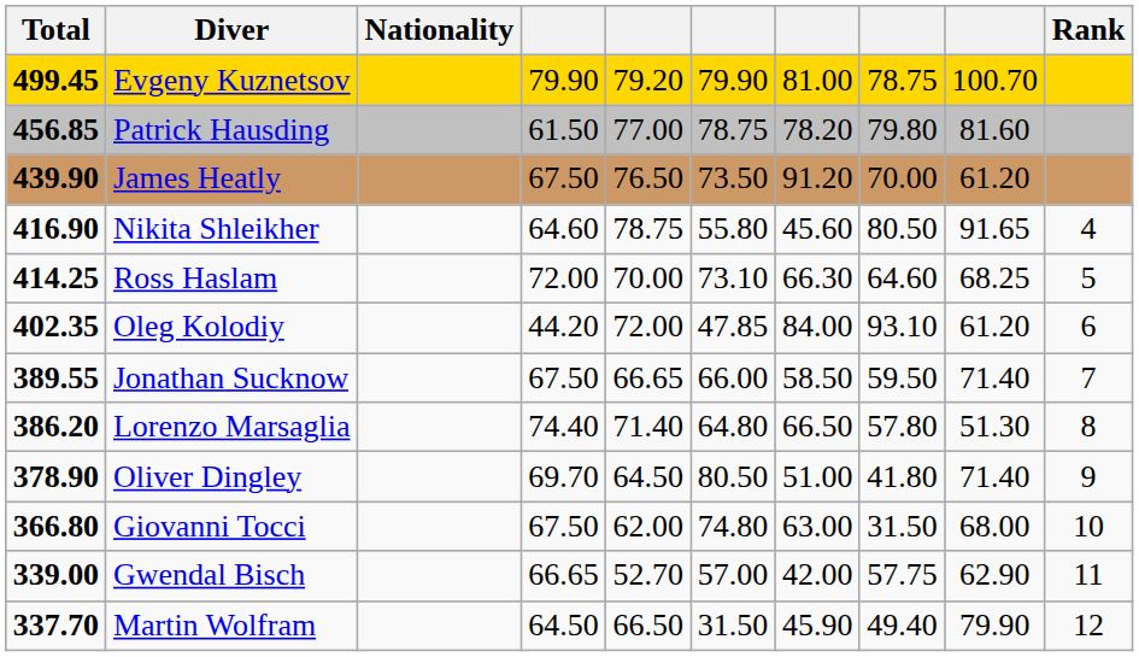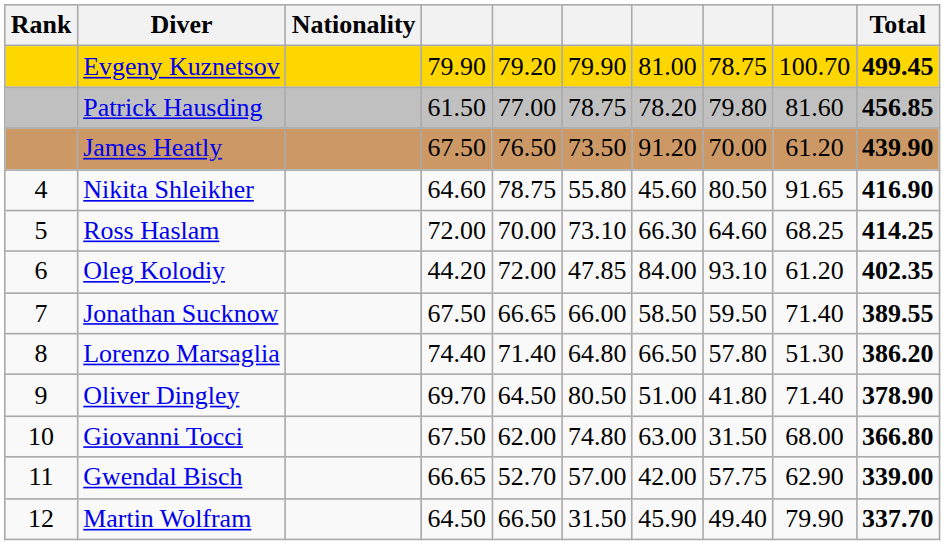 <table class="wikitable" style="text-align:center">
 <tr>
-<th>Total</th>
+<th>Rank</th>
 <th>Diver</th>
 <th>Nationality</th>
 <th></th>
 <th></th>
 <th></th>
 <th></th>
 <th></th>
 <th></th>
-<th>Rank</th>
+<th>Total</th>
 </tr>
 <tr bgcolor=gold>
-<td><strong>499.45</strong></td>
+<td></td>
 <td align=left><a href='#'>Evgeny Kuznetsov</a></td>
 <td align=left></td>
 <td>79.90</td>
 <td>79.20</td>
 <td>79.90</td>
 <td>81.00</td>
 <td>78.75</td>
 <td>100.70</td>
-<td></td>
+<td><strong>499.45</strong></td>
 </tr>
 <tr bgcolor=silver>
-<td><strong>456.85</strong></td>
+<td></td>
 <td align=left><a href='#'>Patrick Hausding</a></td>
 <td align=left></td>
 <td>61.50</td>
 <td>77.00</td>
 <td>78.75</td>
 <td>78.20</td>
 <td>79.80</td>
 <td>81.60</td>
-<td></td>
+<td><strong>456.85</strong></td>
 </tr>
 <tr bgcolor=CC9966>
-<td><strong>439.90</strong></td>
+<td></td>
 <td align=left><a href='#'>James Heatly</a></td>
 <td align=left></td>
 <td>67.50</td>
 <td>76.50</td>
 <td>73.50</td>
 <td>91.20</td>
 <td>70.00</td>
 <td>61.20</td>
-<td></td>
+<td><strong>439.90</strong></td>
 </tr>
 <tr>
-<td><strong>416.90</strong></td>
+<td>4</td>
 <td align=left><a href='#'>Nikita Shleikher</a></td>
 <td align=left></td>
 <td>64.60</td>
 <td>78.75</td>
 <td>55.80</td>
 <td>45.60</td>
 <td>80.50</td>
 <td>91.65</td>
-<td>4</td>
+<td><strong>416.90</strong></td>
 </tr>
 <tr>
-<td><strong>414.25</strong></td>
+<td>5</td>
 <td align=left><a href='#'>Ross Haslam</a></td>
 <td align=left></td>
 <td>72.00</td>
 <td>70.00</td>
 <td>73.10</td>
 <td>66.30</td>
 <td>64.60</td>
 <td>68.25</td>
-<td>5</td>
+<td><strong>414.25</strong></td>
 </tr>
 <tr>
-<td><strong>402.35</strong></td>
+<td>6</td>
 <td align=left><a href='#'>Oleg Kolodiy</a></td>
 <td align=left></td>
 <td>44.20</td>
 <td>72.00</td>
 <td>47.85</td>
 <td>84.00</td>
 <td>93.10</td>
 <td>61.20</td>
-<td>6</td>
+<td><strong>402.35</strong></td>
 </tr>
 <tr>
-<td><strong>389.55</strong></td>
+<td>7</td>
 <td align=left><a href='#'>Jonathan Sucknow</a></td>
 <td align=left></td>
 <td>67.50</td>
 <td>66.65</td>
 <td>66.00</td>
 <td>58.50</td>
 <td>59.50</td>
 <td>71.40</td>
-<td>7</td>
+<td><strong>389.55</strong></td>
 </tr>
 <tr>
-<td><strong>386.20</strong></td>
+<td>8</td>
 <td align=left><a href='#'>Lorenzo Marsaglia</a></td>
 <td align=left></td>
 <td>74.40</td>
 <td>71.40</td>
 <td>64.80</td>
 <td>66.50</td>
 <td>57.80</td>
 <td>51.30</td>
-<td>8</td>
+<td><strong>386.20</strong></td>
 </tr>
 <tr>
-<td><strong>378.90</strong></td>
+<td>9</td>
 <td align=left><a href='#'>Oliver Dingley</a></td>
 <td align=left></td>
 <td>69.70</td>
 <td>64.50</td>
 <td>80.50</td>
 <td>51.00</td>
 <td>41.80</td>
 <td>71.40</td>
-<td>9</td>
+<td><strong>378.90</strong></td>
 </tr>
 <tr>
-<td><strong>366.80</strong></td>
+<td>10</td>
 <td align=left><a href='#'>Giovanni Tocci</a></td>
 <td align=left></td>
 <td>67.50</td>
 <td>62.00</td>
 <td>74.80</td>
 <td>63.00</td>
 <td>31.50</td>
 <td>68.00</td>
-<td>10</td>
+<td><strong>366.80</strong></td>
 </tr>
 <tr>
-<td><strong>339.00</strong></td>
+<td>11</td>
 <td align=left><a href='#'>Gwendal Bisch</a></td>
 <td align=left></td>
 <td>66.65</td>
 <td>52.70</td>
 <td>57.00</td>
 <td>42.00</td>
 <td>57.75</td>
 <td>62.90</td>
-<td>11</td>
+<td><strong>339.00</strong></td>
 </tr>
 <tr>
-<td><strong>337.70</strong></td>
+<td>12</td>
 <td align=left><a href='#'>Martin Wolfram</a></td>
 <td align=left></td>
 <td>64.50</td>
 <td>66.50</td>
 <td>31.50</td>
 <td>45.90</td>
 <td>49.40</td>
 <td>79.90</td>
-<td>12</td>
+<td><strong>337.70</strong></td>
 </tr>
 </table>
